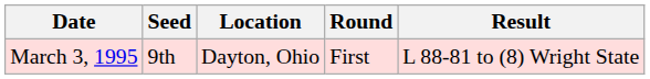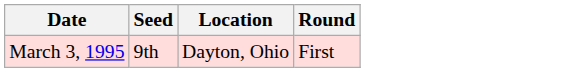 <table class="wikitable">
 <tr>
 <th>Date</th>
 <th>Seed</th>
 <th>Location</th>
 <th>Round</th>
-<th>Result</th>
 </tr>
 <tr style="background:#fdd;">
 <td>March 3, <a href='#'>1995</a></td>
 <td>9th</td>
 <td>Dayton, Ohio</td>
 <td>First</td>
-<td>L 88-81 to (8) Wright State</td>
 </tr>
 </table>
